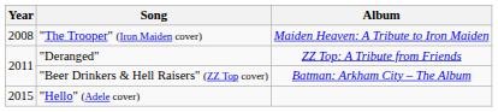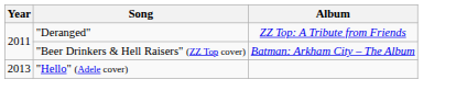 <table class="wikitable" style="text-align:center;">
 <tr>
 <th>Year</th>
 <th>Song</th>
 <th>Album</th>
-</tr>
-<tr>
-<td>2008</td>
-<td align="left">"<a href='#'>The Trooper</a>" <small>(<a href='#'>Iron Maiden</a> cover)</small></td>
-<td><em><a href='#'>Maiden Heaven: A Tribute to Iron Maiden</a></em></td>
 </tr>
 <tr>
 <td rowspan="2">2011</td>
 <td align="left">"Deranged"</td>
 <td><em><a href='#'>ZZ Top: A Tribute from Friends</a></em></td>
 </tr>
 <tr>
 <td align="left">"Beer Drinkers & Hell Raisers" <small>(<a href='#'>ZZ Top</a> cover)</small></td>
 <td><em><a href='#'>Batman: Arkham City – The Album</a></em></td>
 </tr>
 <tr>
-<td>2015</td>
+<td>2013</td>
 <td align="left">"<a href='#'>Hello</a>" <small>(<a href='#'>Adele</a> cover)</small></td>
 <td></td>
 </tr>
 </table>
